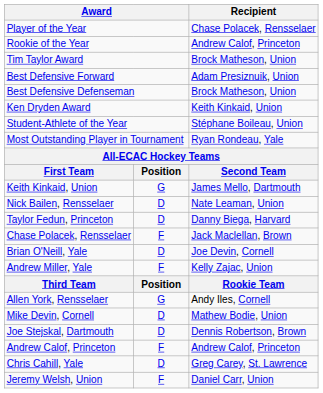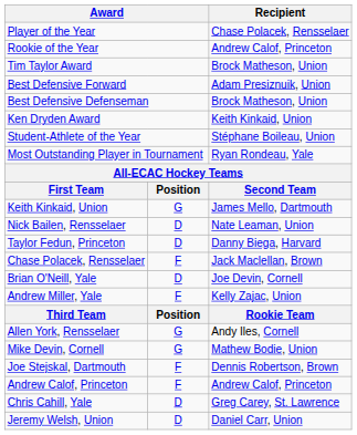 <table class="wikitable">
 <tr>
 <th colspan=2><a href='#'>Award</a></th>
 <th>Recipient</th>
 </tr>
 <tr>
 <td colspan=2><a href='#'>Player of the Year</a></td>
 <td><a href='#'>Chase Polacek</a>, <a href='#'>Rensselaer</a></td>
 </tr>
 <tr>
 <td colspan=2><a href='#'>Rookie of the Year</a></td>
 <td><a href='#'>Andrew Calof</a>, <a href='#'>Princeton</a></td>
 </tr>
 <tr>
 <td colspan=2><a href='#'>Tim Taylor Award</a></td>
 <td><a href='#'>Brock Matheson</a>, <a href='#'>Union</a></td>
 </tr>
 <tr>
 <td colspan=2><a href='#'>Best Defensive Forward</a></td>
 <td><a href='#'>Adam Presiznuik</a>, <a href='#'>Union</a></td>
 </tr>
 <tr>
 <td colspan=2><a href='#'>Best Defensive Defenseman</a></td>
 <td><a href='#'>Brock Matheson</a>, <a href='#'>Union</a></td>
 </tr>
 <tr>
 <td colspan=2><a href='#'>Ken Dryden Award</a></td>
 <td><a href='#'>Keith Kinkaid</a>, <a href='#'>Union</a></td>
 </tr>
 <tr>
 <td colspan=2><a href='#'>Student-Athlete of the Year</a></td>
 <td><a href='#'>Stéphane Boileau</a>, <a href='#'>Union</a></td>
 </tr>
 <tr>
 <td colspan=2><a href='#'>Most Outstanding Player in Tournament</a></td>
 <td><a href='#'>Ryan Rondeau</a>, <a href='#'>Yale</a></td>
 </tr>
 <tr>
 <th colspan=3><a href='#'>All-ECAC Hockey Teams</a></th>
 </tr>
 <tr>
 <th><a href='#'>First Team</a></th>
 <th>  Position  </th>
 <th><a href='#'>Second Team</a></th>
 </tr>
 <tr>
 <td><a href='#'>Keith Kinkaid</a>, <a href='#'>Union</a></td>
 <td align=center><a href='#'>G</a></td>
 <td><a href='#'>James Mello</a>, <a href='#'>Dartmouth</a></td>
 </tr>
 <tr>
 <td><a href='#'>Nick Bailen</a>, <a href='#'>Rensselaer</a></td>
 <td align=center><a href='#'>D</a></td>
 <td><a href='#'>Nate Leaman</a>, <a href='#'>Union</a></td>
 </tr>
 <tr>
 <td><a href='#'>Taylor Fedun</a>, <a href='#'>Princeton</a></td>
 <td align=center><a href='#'>D</a></td>
 <td><a href='#'>Danny Biega</a>, <a href='#'>Harvard</a></td>
 </tr>
 <tr>
 <td><a href='#'>Chase Polacek</a>, <a href='#'>Rensselaer</a></td>
 <td align=center><a href='#'>F</a></td>
 <td><a href='#'>Jack Maclellan</a>, <a href='#'>Brown</a></td>
 </tr>
 <tr>
 <td><a href='#'>Brian O'Neill</a>, <a href='#'>Yale</a></td>
 <td align=center><a href='#'>D</a></td>
 <td><a href='#'>Joe Devin</a>, <a href='#'>Cornell</a></td>
 </tr>
 <tr>
 <td><a href='#'>Andrew Miller</a>, <a href='#'>Yale</a></td>
 <td align=center><a href='#'>F</a></td>
 <td><a href='#'>Kelly Zajac</a>, <a href='#'>Union</a></td>
 </tr>
 <tr>
 <th><a href='#'>Third Team</a></th>
 <th>  Position  </th>
 <th><a href='#'>Rookie Team</a></th>
 </tr>
 <tr>
 <td><a href='#'>Allen York</a>, <a href='#'>Rensselaer</a></td>
 <td align=center><a href='#'>G</a></td>
 <td>Andy Iles, <a href='#'>Cornell</a></td>
 </tr>
 <tr>
 <td><a href='#'>Mike Devin</a>, <a href='#'>Cornell</a></td>
-<td align=center><a href='#'>D</a></td>
+<td align=center><a href='#'>G</a></td>
 <td><a href='#'>Mathew Bodie</a>, <a href='#'>Union</a></td>
 </tr>
 <tr>
 <td><a href='#'>Joe Stejskal</a>, <a href='#'>Dartmouth</a></td>
-<td align=center><a href='#'>D</a></td>
+<td align=center><a href='#'>F</a></td>
 <td><a href='#'>Dennis Robertson</a>, <a href='#'>Brown</a></td>
 </tr>
 <tr>
 <td><a href='#'>Andrew Calof</a>, <a href='#'>Princeton</a></td>
 <td align=center><a href='#'>F</a></td>
 <td><a href='#'>Andrew Calof</a>, <a href='#'>Princeton</a></td>
 </tr>
 <tr>
 <td><a href='#'>Chris Cahill</a>, <a href='#'>Yale</a></td>
 <td align=center><a href='#'>D</a></td>
 <td><a href='#'>Greg Carey</a>, <a href='#'>St. Lawrence</a></td>
 </tr>
 <tr>
 <td><a href='#'>Jeremy Welsh</a>, <a href='#'>Union</a></td>
-<td align=center><a href='#'>F</a></td>
+<td align=center><a href='#'>D</a></td>
 <td><a href='#'>Daniel Carr</a>, <a href='#'>Union</a></td>
 </tr>
 </table>
